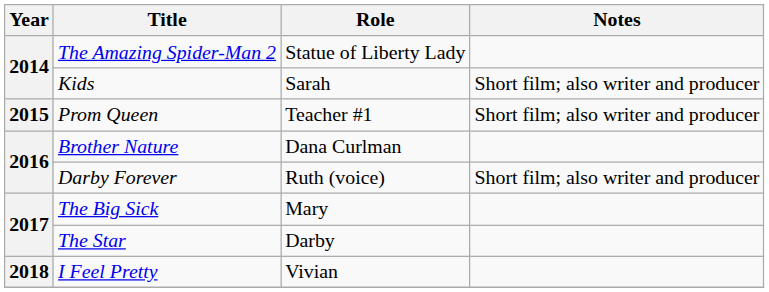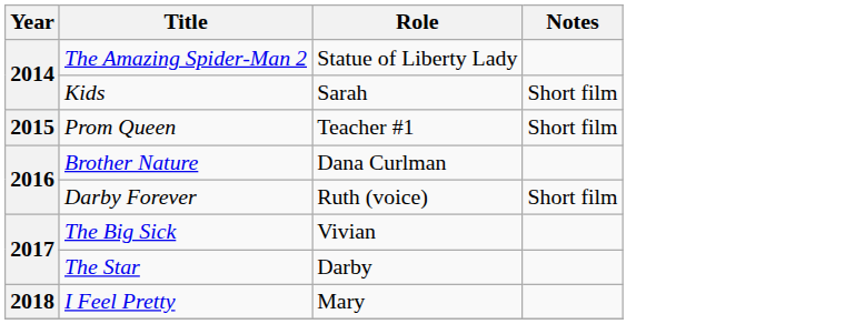 <table class = "wikitable sortable plainrowheaders">
 <tr>
 <th>Year</th>
 <th>Title</th>
 <th>Role</th>
 <th class = "unsortable">Notes</th>
 </tr>
 <tr>
 <th scope="row" rowspan="2">2014</th>
 <td><em><a href='#'>The Amazing Spider-Man 2</a></em></td>
 <td>Statue of Liberty Lady</td>
 <td></td>
 </tr>
 <tr>
 <td><em>Kids</em></td>
 <td>Sarah</td>
-<td>Short film; also writer and producer</td>
+<td>Short film</td>
 </tr>
 <tr>
 <th scope="row">2015</th>
 <td><em>Prom Queen</em></td>
 <td>Teacher #1</td>
-<td>Short film; also writer and producer</td>
+<td>Short film</td>
 </tr>
 <tr>
 <th scope="row" rowspan="2">2016</th>
 <td><em><a href='#'>Brother Nature</a></em></td>
 <td>Dana Curlman</td>
 <td></td>
 </tr>
 <tr>
 <td><em>Darby Forever</em></td>
 <td>Ruth (voice)</td>
-<td>Short film; also writer and producer</td>
+<td>Short film</td>
 </tr>
 <tr>
 <th scope="row" rowspan="2">2017</th>
 <td><em><a href='#'>The Big Sick</a></em></td>
-<td>Mary</td>
+<td>Vivian</td>
 <td></td>
 </tr>
 <tr>
 <td><em><a href='#'>The Star</a></em></td>
 <td>Darby</td>
 <td></td>
 </tr>
 <tr>
 <th scope="row">2018</th>
 <td><em><a href='#'>I Feel Pretty</a></em></td>
-<td>Vivian</td>
+<td>Mary</td>
 <td></td>
 </tr>
 <tr>
 </tr>
 </table>
